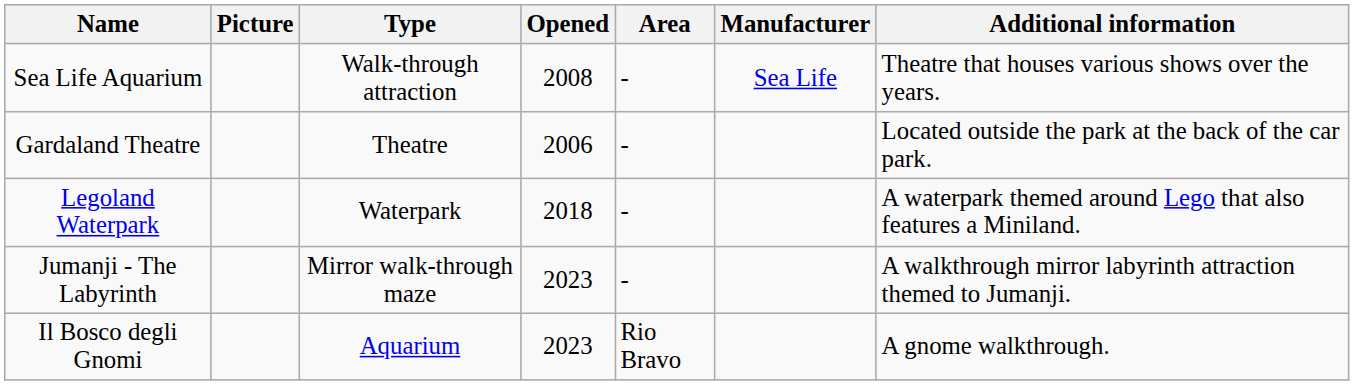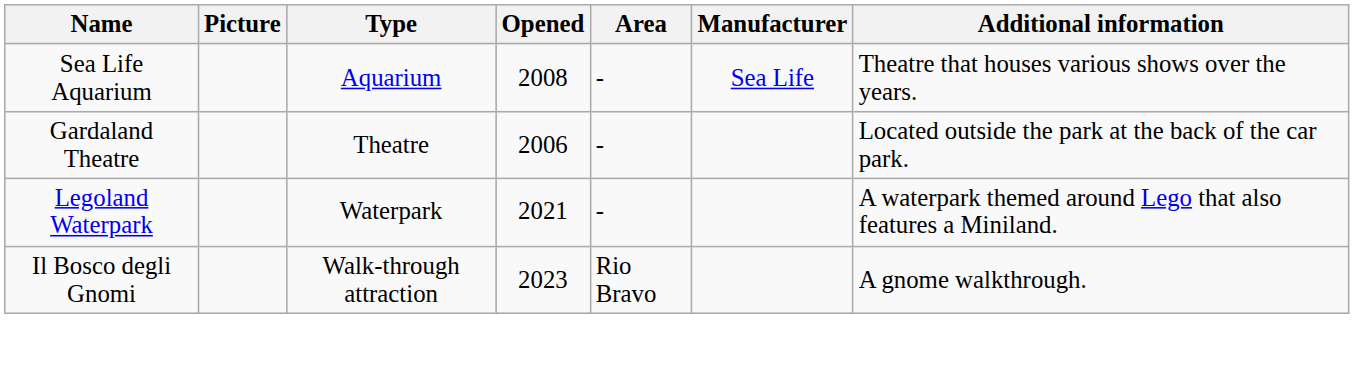 <table class="wikitable sortable">
 <tr>
 <th>Name</th>
 <th class="unsortable" !>Picture</th>
 <th>Type</th>
 <th>Opened</th>
 <th>Area</th>
 <th>Manufacturer</th>
 <th class="unsortable" !>Additional information</th>
 </tr>
 <tr>
 <td align="center">Sea Life Aquarium</td>
 <td></td>
-<td align="center">Walk-through attraction</td>
+<td align="center"><a href='#'>Aquarium</a></td>
 <td align="center">2008</td>
 <td>-</td>
 <td align="center"><a href='#'>Sea Life</a></td>
 <td>Theatre that houses various shows over the years.</td>
 </tr>
 <tr>
 <td align="center">Gardaland Theatre</td>
 <td></td>
 <td align="center">Theatre</td>
 <td align="center">2006</td>
 <td>-</td>
 <td align="center"></td>
 <td>Located outside the park at the back of the car park.</td>
 </tr>
 <tr>
 <td align="center"><a href='#'>Legoland Waterpark</a></td>
 <td></td>
 <td align="center">Waterpark</td>
-<td align="center">2018</td>
+<td align="center">2021</td>
 <td>-</td>
 <td align="center"></td>
 <td>A waterpark themed around <a href='#'>Lego</a> that also features a Miniland.</td>
 </tr>
 <tr>
-<td align="center">Jumanji - The Labyrinth</td>
-<td></td>
-<td align="center">Mirror walk-through maze</td>
-<td align="center">2023</td>
-<td>-</td>
-<td align="center"></td>
-<td>A walkthrough mirror labyrinth attraction themed to Jumanji.</td>
-</tr>
-<tr>
 <td align="center">Il Bosco degli Gnomi</td>
 <td></td>
-<td align="center"><a href='#'>Aquarium</a></td>
+<td align="center">Walk-through attraction</td>
 <td align="center">2023</td>
 <td>Rio Bravo</td>
 <td align="center"></td>
 <td>A gnome walkthrough.</td>
 </tr>
 </table>
